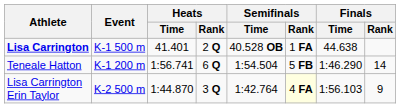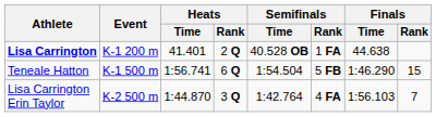 <table class="wikitable" style="font-size:90%">
 <tr>
 <th rowspan="2">Athlete</th>
 <th rowspan="2">Event</th>
 <th colspan=2>Heats</th>
 <th colspan=2>Semifinals</th>
 <th colspan=2>Finals</th>
 </tr>
 <tr style="font-size:95%">
 <th>Time</th>
 <th>Rank</th>
 <th>Time</th>
 <th>Rank</th>
 <th>Time</th>
 <th>Rank</th>
 </tr>
 <tr align=center>
 <td align=left><strong><a href='#'>Lisa Carrington</a></strong></td>
-<td align=left><a href='#'>K-1 500 m</a></td>
+<td align=left><a href='#'>K-1 200 m</a></td>
 <td>41.401</td>
 <td>2 <strong>Q</strong></td>
 <td>40.528 <strong>OB</strong></td>
 <td>1 <strong>FA</strong></td>
 <td>44.638</td>
 <td></td>
 </tr>
 <tr align=center>
 <td align=left><a href='#'>Teneale Hatton</a></td>
-<td align=left><a href='#'>K-1 200 m</a></td>
+<td align=left><a href='#'>K-1 500 m</a></td>
 <td>1:56.741</td>
 <td>6 <strong>Q</strong></td>
 <td>1:54.504</td>
 <td>5 <strong>FB</strong></td>
 <td>1:46.290</td>
-<td>14</td>
+<td>15</td>
 </tr>
 <tr align=center>
 <td align=left><a href='#'>Lisa Carrington</a><br><a href='#'>Erin Taylor</a></td>
 <td align=left><a href='#'>K-2 500 m</a></td>
 <td>1:44.870</td>
 <td>3 <strong>Q</strong></td>
 <td>1:42.764</td>
-<td style="background: lightyellow;">4 <strong>FA</strong></td>
+<td>4 <strong>FA</strong></td>
 <td>1:56.103</td>
-<td>9</td>
+<td>7</td>
 </tr>
 </table>
